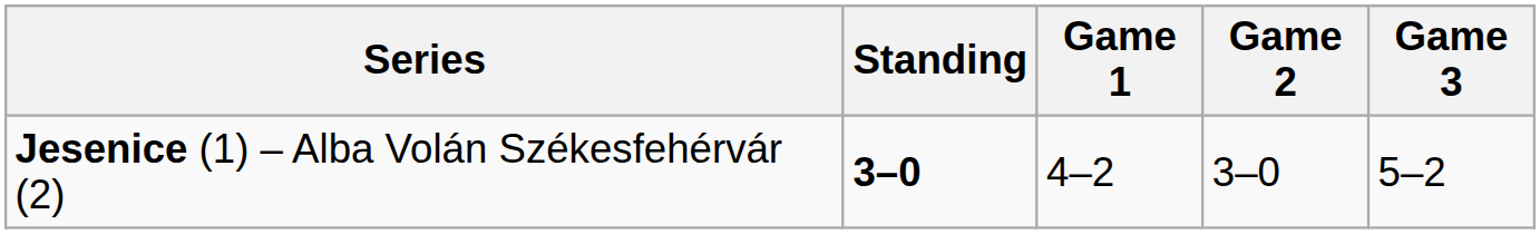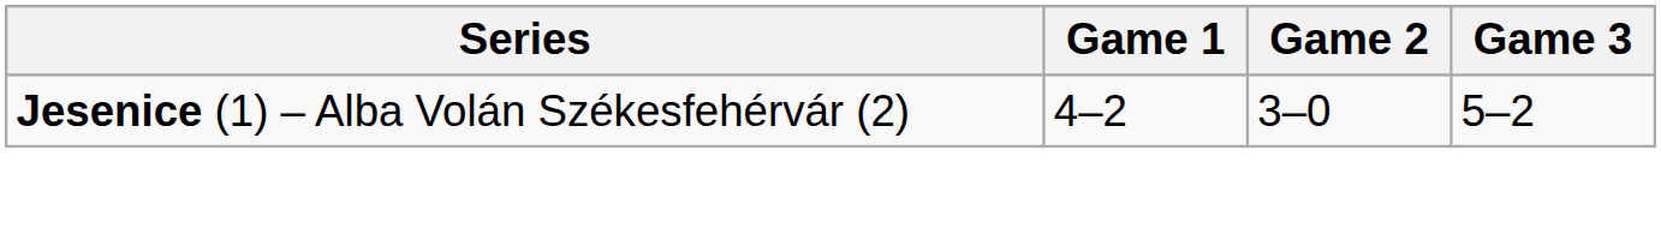 <table class="wikitable" width="600px">
 <tr style="background-color:#c0c0c0;">
 <th>Series</th>
-<th>Standing</th>
 <th>Game 1</th>
 <th>Game 2</th>
 <th>Game 3</th>
 </tr>
 <tr>
 <td><strong>Jesenice</strong> (1) – Alba Volán Székesfehérvár (2)</td>
-<td><strong>3–0</strong></td>
 <td>4–2</td>
 <td>3–0</td>
 <td>5–2</td>
 </tr>
 </table>
